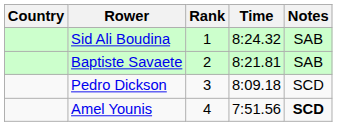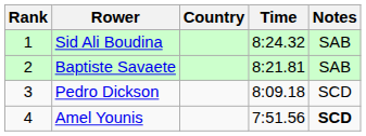 <table class="wikitable" style="text-align:center">
 <tr>
+<th>Rank</th>
+<th>Rower</th>
 <th>Country</th>
-<th>Rower</th>
-<th>Rank</th>
 <th>Time</th>
 <th>Notes</th>
 </tr>
 <tr bgcolor=ccffcc>
+<td>1</td>
+<td align="left"><a href='#'>Sid Ali Boudina</a></td>
 <td align="left"></td>
-<td align="left"><a href='#'>Sid Ali Boudina</a></td>
-<td>1</td>
 <td>8:24.32</td>
 <td>SAB</td>
 </tr>
 <tr bgcolor=ccffcc>
+<td>2</td>
+<td align="left"><a href='#'>Baptiste Savaete</a></td>
 <td align="left"></td>
-<td align="left"><a href='#'>Baptiste Savaete</a></td>
-<td>2</td>
 <td>8:21.81</td>
 <td>SAB</td>
 </tr>
 <tr>
+<td>3</td>
+<td align="left"><a href='#'>Pedro Dickson</a></td>
 <td align="left"></td>
-<td align="left"><a href='#'>Pedro Dickson</a></td>
-<td>3</td>
 <td>8:09.18</td>
 <td>SCD</td>
 </tr>
 <tr>
+<td>4</td>
+<td align="left"><a href='#'>Amel Younis</a></td>
 <td align="left"></td>
-<td align="left"><a href='#'>Amel Younis</a></td>
-<td>4</td>
 <td>7:51.56</td>
 <td><strong>SCD</strong></td>
 </tr>
 </table>
